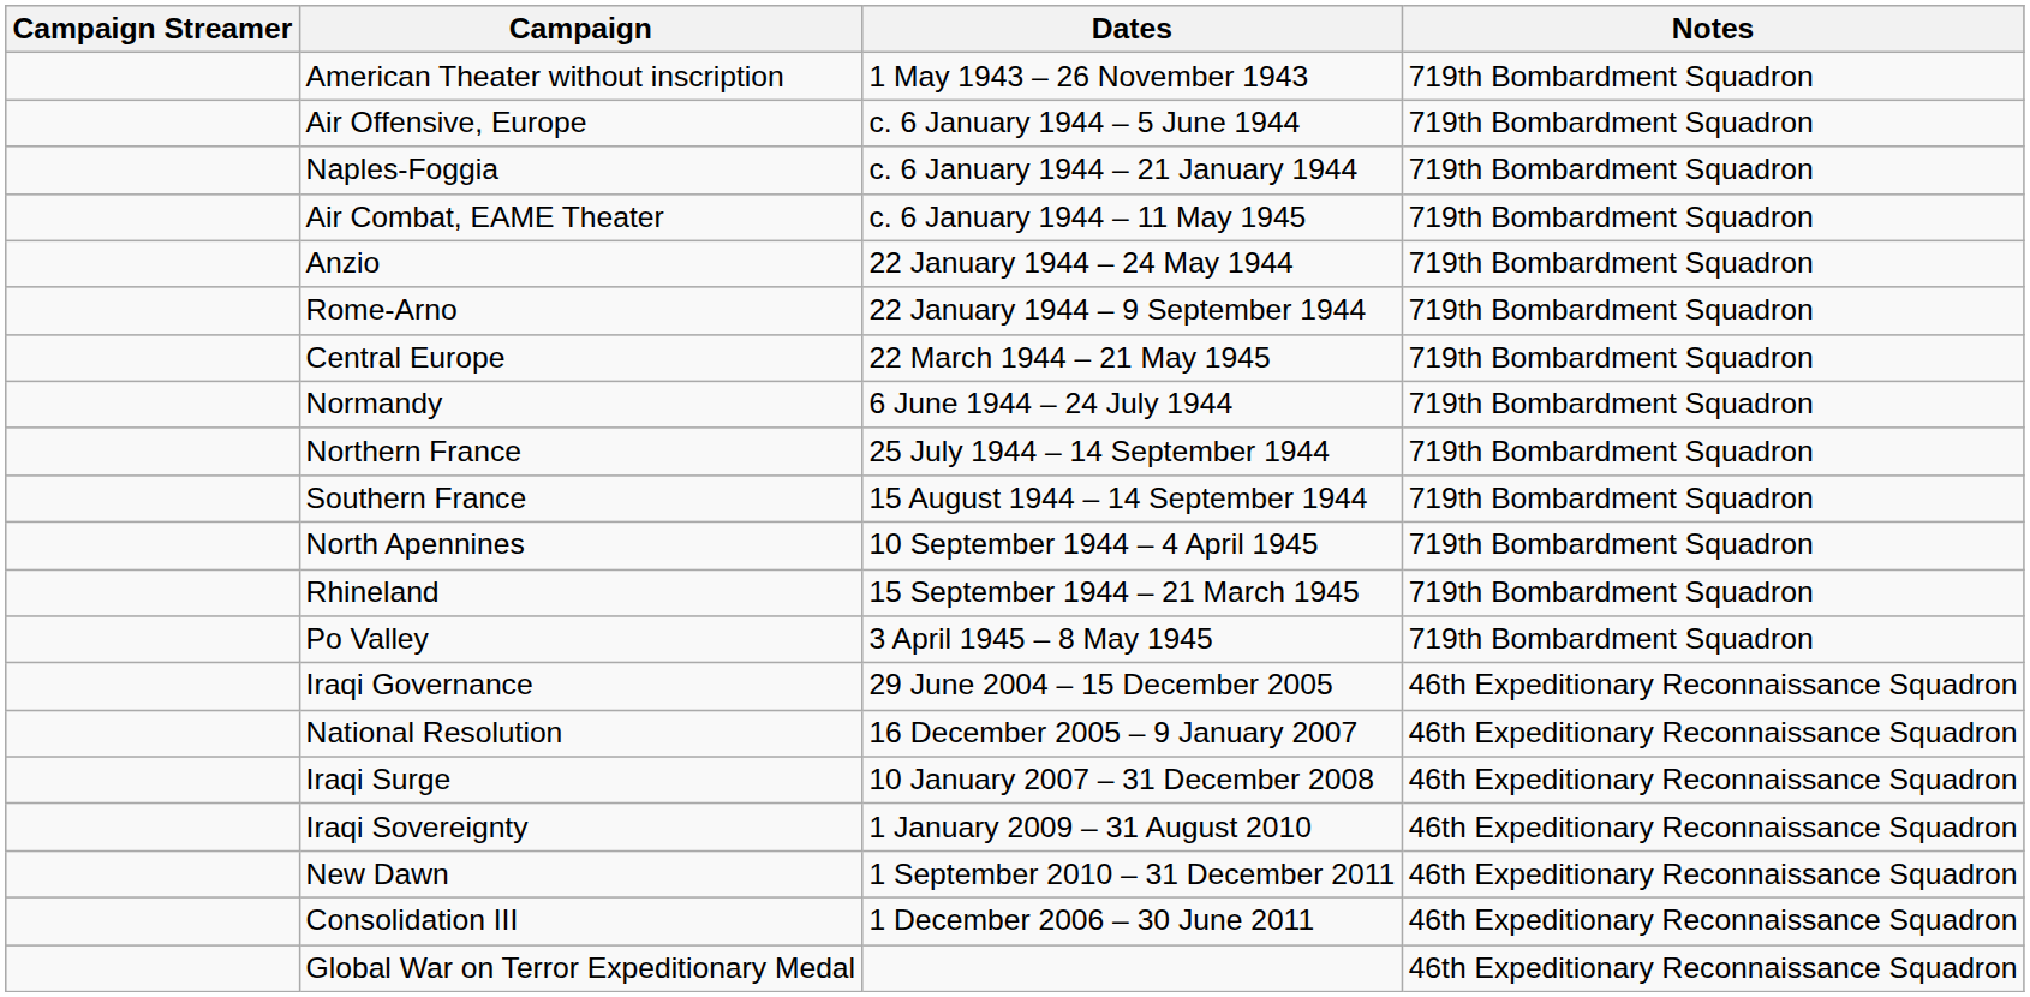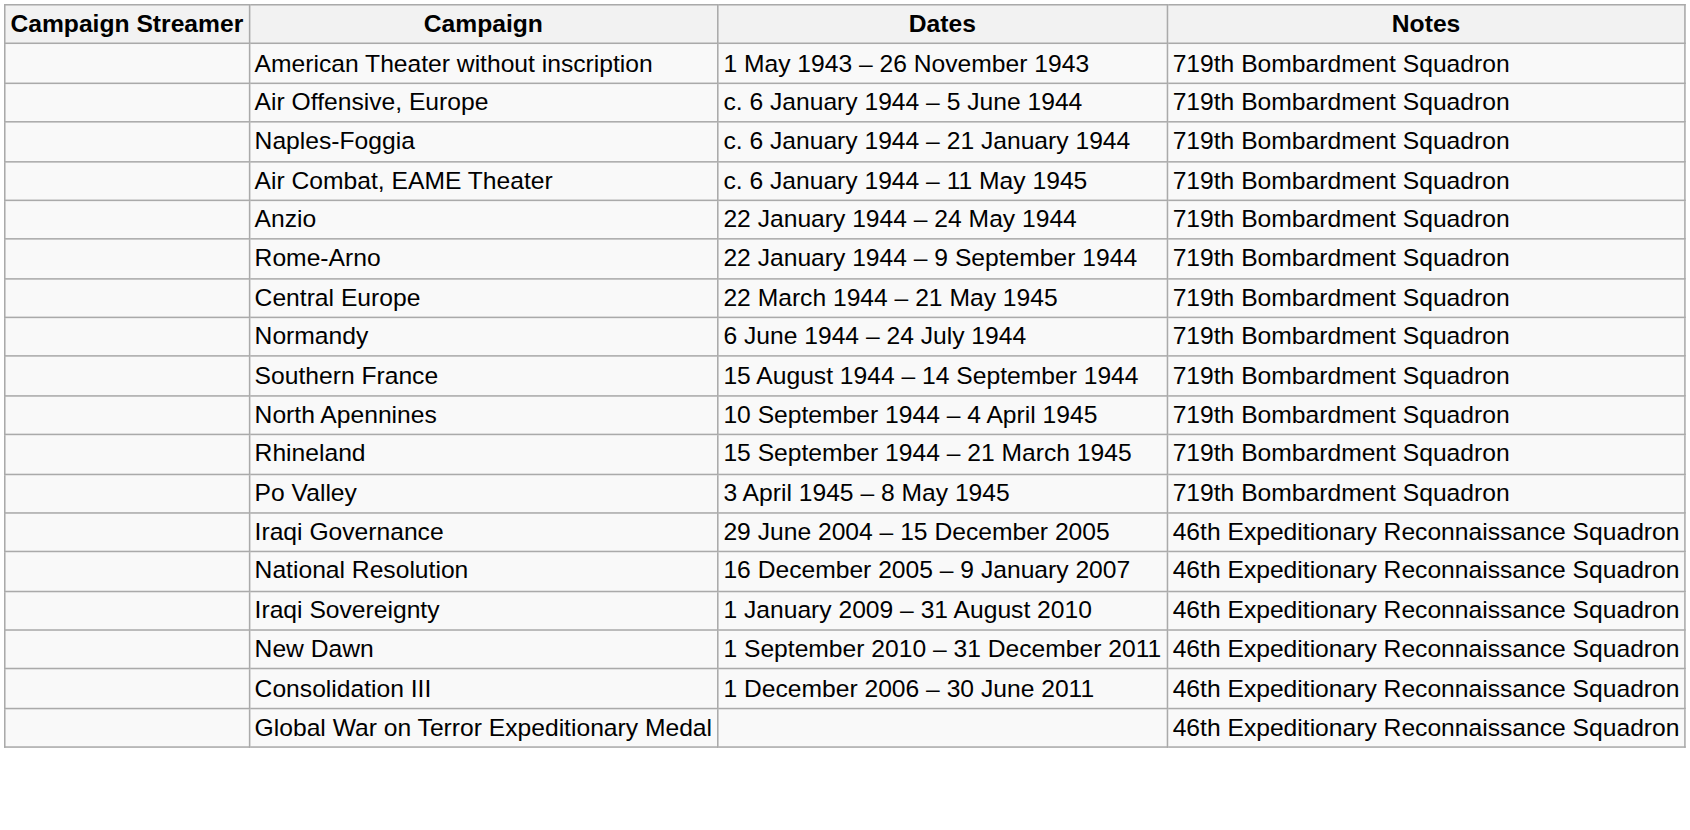 <table class="wikitable">
 <tr style="background:#efefef;">
 <th>Campaign Streamer</th>
 <th>Campaign</th>
 <th>Dates</th>
 <th>Notes</th>
 </tr>
 <tr>
 <td></td>
 <td>American Theater without inscription</td>
 <td>1 May 1943 – 26 November 1943</td>
 <td>719th Bombardment Squadron</td>
 </tr>
 <tr>
 <td></td>
 <td>Air Offensive, Europe</td>
 <td>c. 6 January 1944 – 5 June 1944</td>
 <td>719th Bombardment Squadron</td>
 </tr>
 <tr>
 <td></td>
 <td>Naples-Foggia</td>
 <td>c. 6 January 1944 – 21 January 1944</td>
 <td>719th Bombardment Squadron</td>
 </tr>
 <tr>
 <td></td>
 <td>Air Combat, EAME Theater</td>
 <td>c. 6 January 1944 – 11 May 1945</td>
 <td>719th Bombardment Squadron</td>
 </tr>
 <tr>
 <td></td>
 <td>Anzio</td>
 <td>22 January 1944 – 24 May 1944</td>
 <td>719th Bombardment Squadron</td>
 </tr>
 <tr>
 <td></td>
 <td>Rome-Arno</td>
 <td>22 January 1944 – 9 September 1944</td>
 <td>719th Bombardment Squadron</td>
 </tr>
 <tr>
 <td></td>
 <td>Central Europe</td>
 <td>22 March 1944 – 21 May 1945</td>
 <td>719th Bombardment Squadron</td>
 </tr>
 <tr>
 <td></td>
 <td>Normandy</td>
 <td>6 June 1944 – 24 July 1944</td>
 <td>719th Bombardment Squadron</td>
 </tr>
 <tr>
 <td></td>
-<td>Northern France</td>
-<td>25 July 1944 – 14 September 1944</td>
-<td>719th Bombardment Squadron</td>
-</tr>
-<tr>
-<td></td>
 <td>Southern France</td>
 <td>15 August 1944 – 14 September 1944</td>
 <td>719th Bombardment Squadron</td>
 </tr>
 <tr>
 <td></td>
 <td>North Apennines</td>
 <td>10 September 1944 – 4 April 1945</td>
 <td>719th Bombardment Squadron</td>
 </tr>
 <tr>
 <td></td>
 <td>Rhineland</td>
 <td>15 September 1944 – 21 March 1945</td>
 <td>719th Bombardment Squadron</td>
 </tr>
 <tr>
 <td></td>
 <td>Po Valley</td>
 <td>3 April 1945 – 8 May 1945</td>
 <td>719th Bombardment Squadron</td>
 </tr>
 <tr>
 <td></td>
 <td>Iraqi Governance</td>
 <td>29 June 2004 – 15 December 2005</td>
 <td>46th Expeditionary Reconnaissance Squadron</td>
 </tr>
 <tr>
 <td></td>
 <td>National Resolution</td>
 <td>16 December 2005 – 9 January 2007</td>
 <td>46th Expeditionary Reconnaissance Squadron</td>
 </tr>
 <tr>
 <td></td>
-<td>Iraqi Surge</td>
-<td>10 January 2007 – 31 December 2008</td>
-<td>46th Expeditionary Reconnaissance Squadron</td>
-</tr>
-<tr>
-<td></td>
 <td>Iraqi Sovereignty</td>
 <td>1 January 2009 – 31 August 2010</td>
 <td>46th Expeditionary Reconnaissance Squadron</td>
 </tr>
 <tr>
 <td></td>
 <td>New Dawn</td>
 <td>1 September 2010 – 31 December 2011</td>
 <td>46th Expeditionary Reconnaissance Squadron</td>
 </tr>
 <tr>
 <td></td>
 <td>Consolidation III</td>
 <td>1 December 2006 – 30 June 2011</td>
 <td>46th Expeditionary Reconnaissance Squadron</td>
 </tr>
 <tr>
 <td></td>
 <td>Global War on Terror Expeditionary Medal</td>
 <td></td>
 <td>46th Expeditionary Reconnaissance Squadron</td>
 </tr>
 </table>
